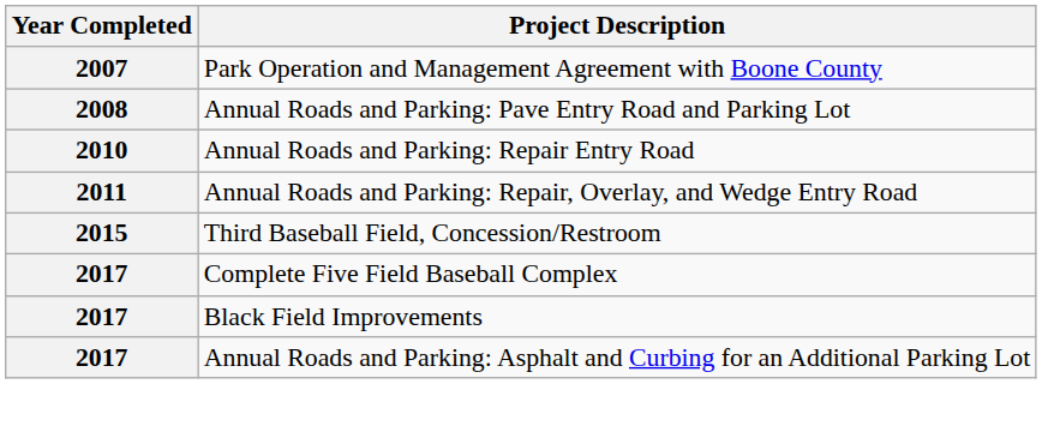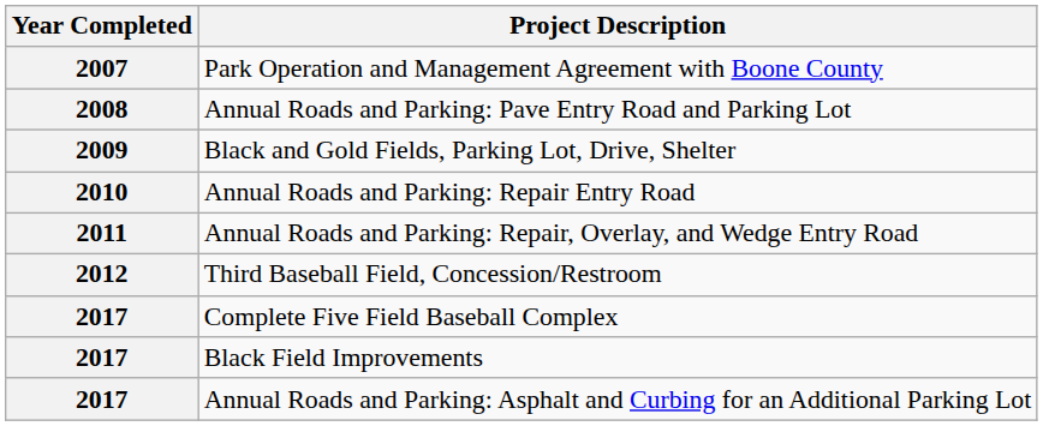 <table class="wikitable">
 <tr>
 <th>Year Completed</th>
 <th><strong>Project Description</strong></th>
 </tr>
 <tr>
 <th>2007</th>
 <td>Park Operation and Management Agreement with <a href='#'>Boone County</a></td>
 </tr>
 <tr>
 <th>2008</th>
 <td>Annual Roads and Parking: Pave Entry Road and Parking Lot</td>
 </tr>
 <tr>
+<th>2009</th>
+<td>Black and Gold Fields, Parking Lot, Drive, Shelter</td>
+</tr>
+<tr>
 <th>2010</th>
 <td>Annual Roads and Parking: Repair Entry Road</td>
 </tr>
 <tr>
 <th>2011</th>
 <td>Annual Roads and Parking: Repair, Overlay, and Wedge Entry Road</td>
 </tr>
 <tr>
-<th>2015</th>
+<th>2012</th>
 <td>Third Baseball Field, Concession/Restroom</td>
 </tr>
 <tr>
 <th>2017</th>
 <td>Complete Five Field Baseball Complex</td>
 </tr>
 <tr>
 <th>2017</th>
 <td>Black Field Improvements</td>
 </tr>
 <tr>
 <th>2017</th>
 <td>Annual Roads and Parking: Asphalt and <a href='#'>Curbing</a> for an Additional Parking Lot</td>
 </tr>
 </table>
